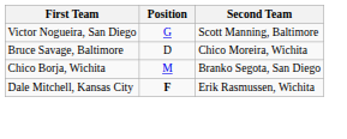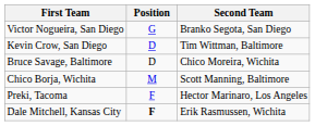 <table class="wikitable">
 <tr>
 <th>First Team</th>
 <th>  Position  </th>
 <th>Second Team</th>
 </tr>
 <tr>
 <td>Victor Nogueira, San Diego</td>
 <td align=center><a href='#'>G</a></td>
-<td>Scott Manning, Baltimore</td>
+<td>Branko Segota, San Diego</td>
+</tr>
+<tr>
+<td>Kevin Crow, San Diego</td>
+<td align=center><a href='#'>D</a></td>
+<td>Tim Wittman, Baltimore</td>
 </tr>
 <tr>
 <td>Bruce Savage, Baltimore</td>
 <td align=center>D</td>
 <td>Chico Moreira, Wichita</td>
 </tr>
 <tr>
 <td>Chico Borja, Wichita</td>
 <td align=center><a href='#'>M</a></td>
-<td>Branko Segota, San Diego</td>
+<td>Scott Manning, Baltimore</td>
+</tr>
+<tr>
+<td>Preki, Tacoma</td>
+<td align=center><a href='#'>F</a></td>
+<td>Hector Marinaro, Los Angeles</td>
 </tr>
 <tr>
 <td>Dale Mitchell, Kansas City</td>
 <td align=center><strong>F</strong></td>
 <td>Erik Rasmussen, Wichita</td>
 </tr>
 </table>
